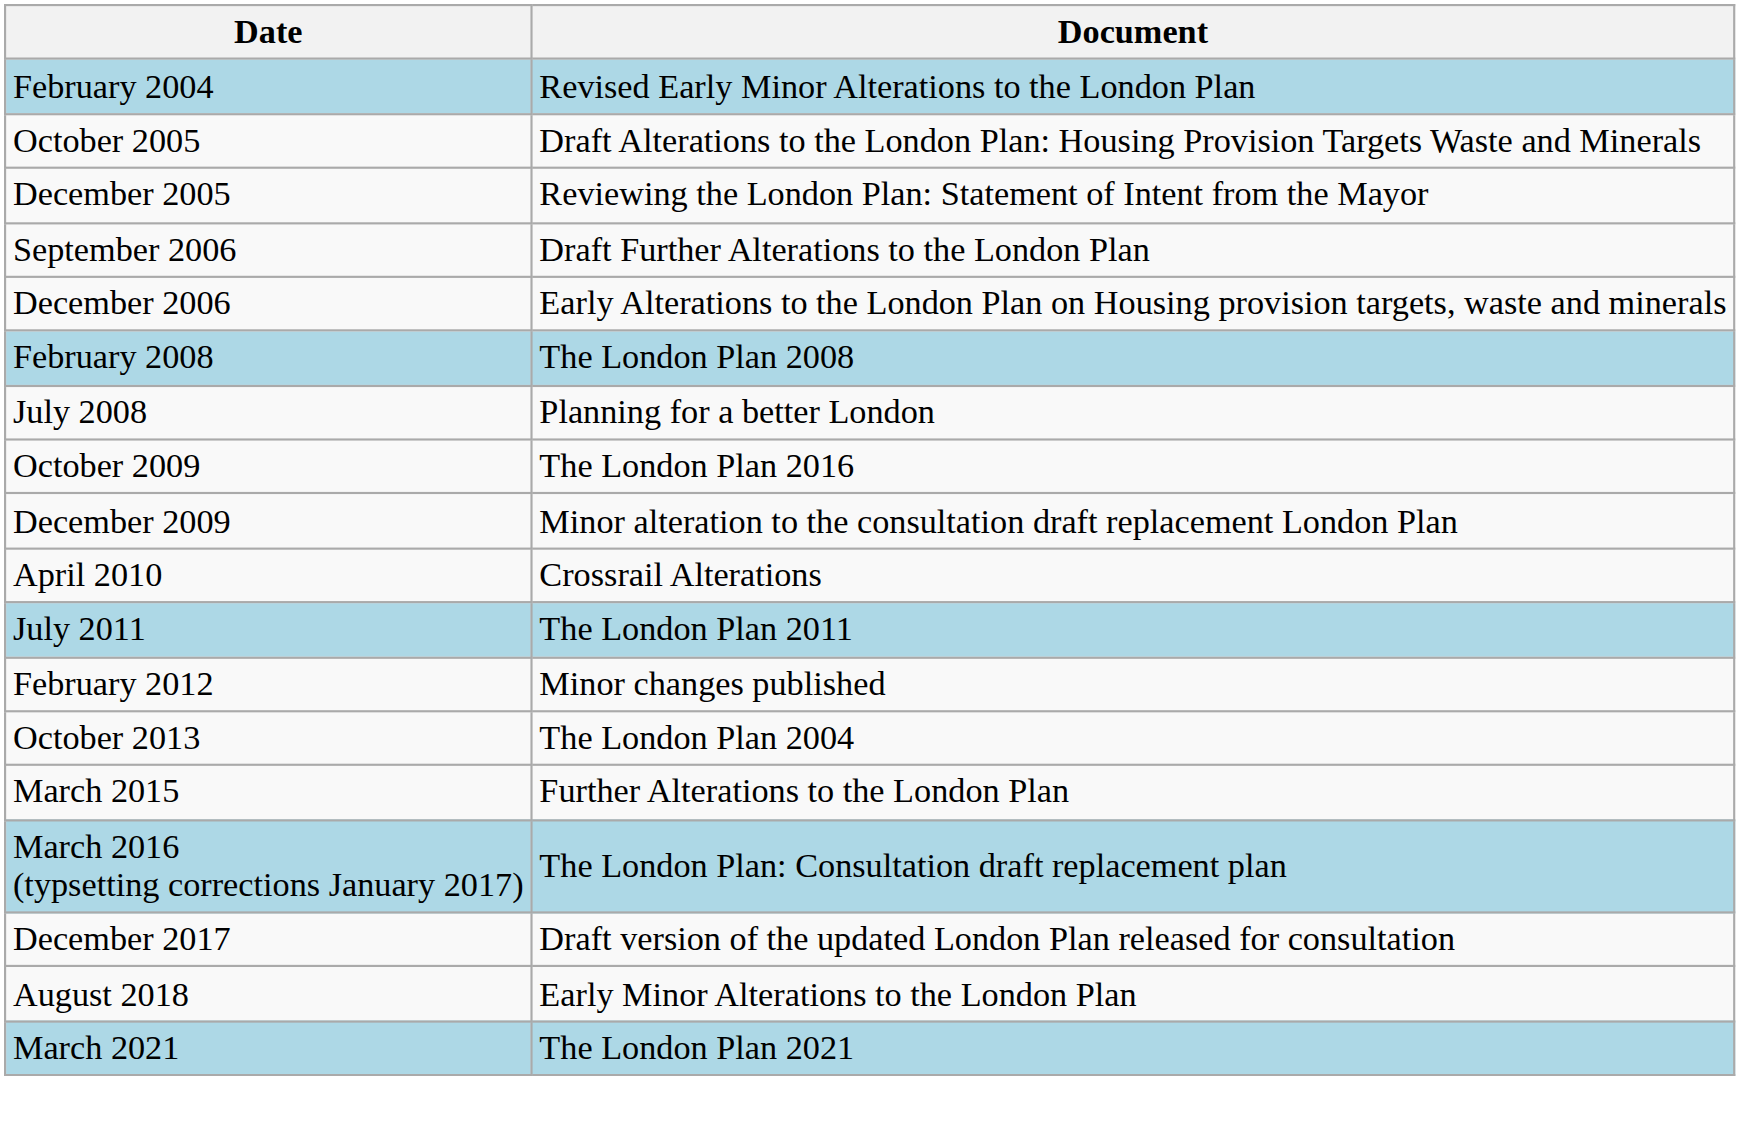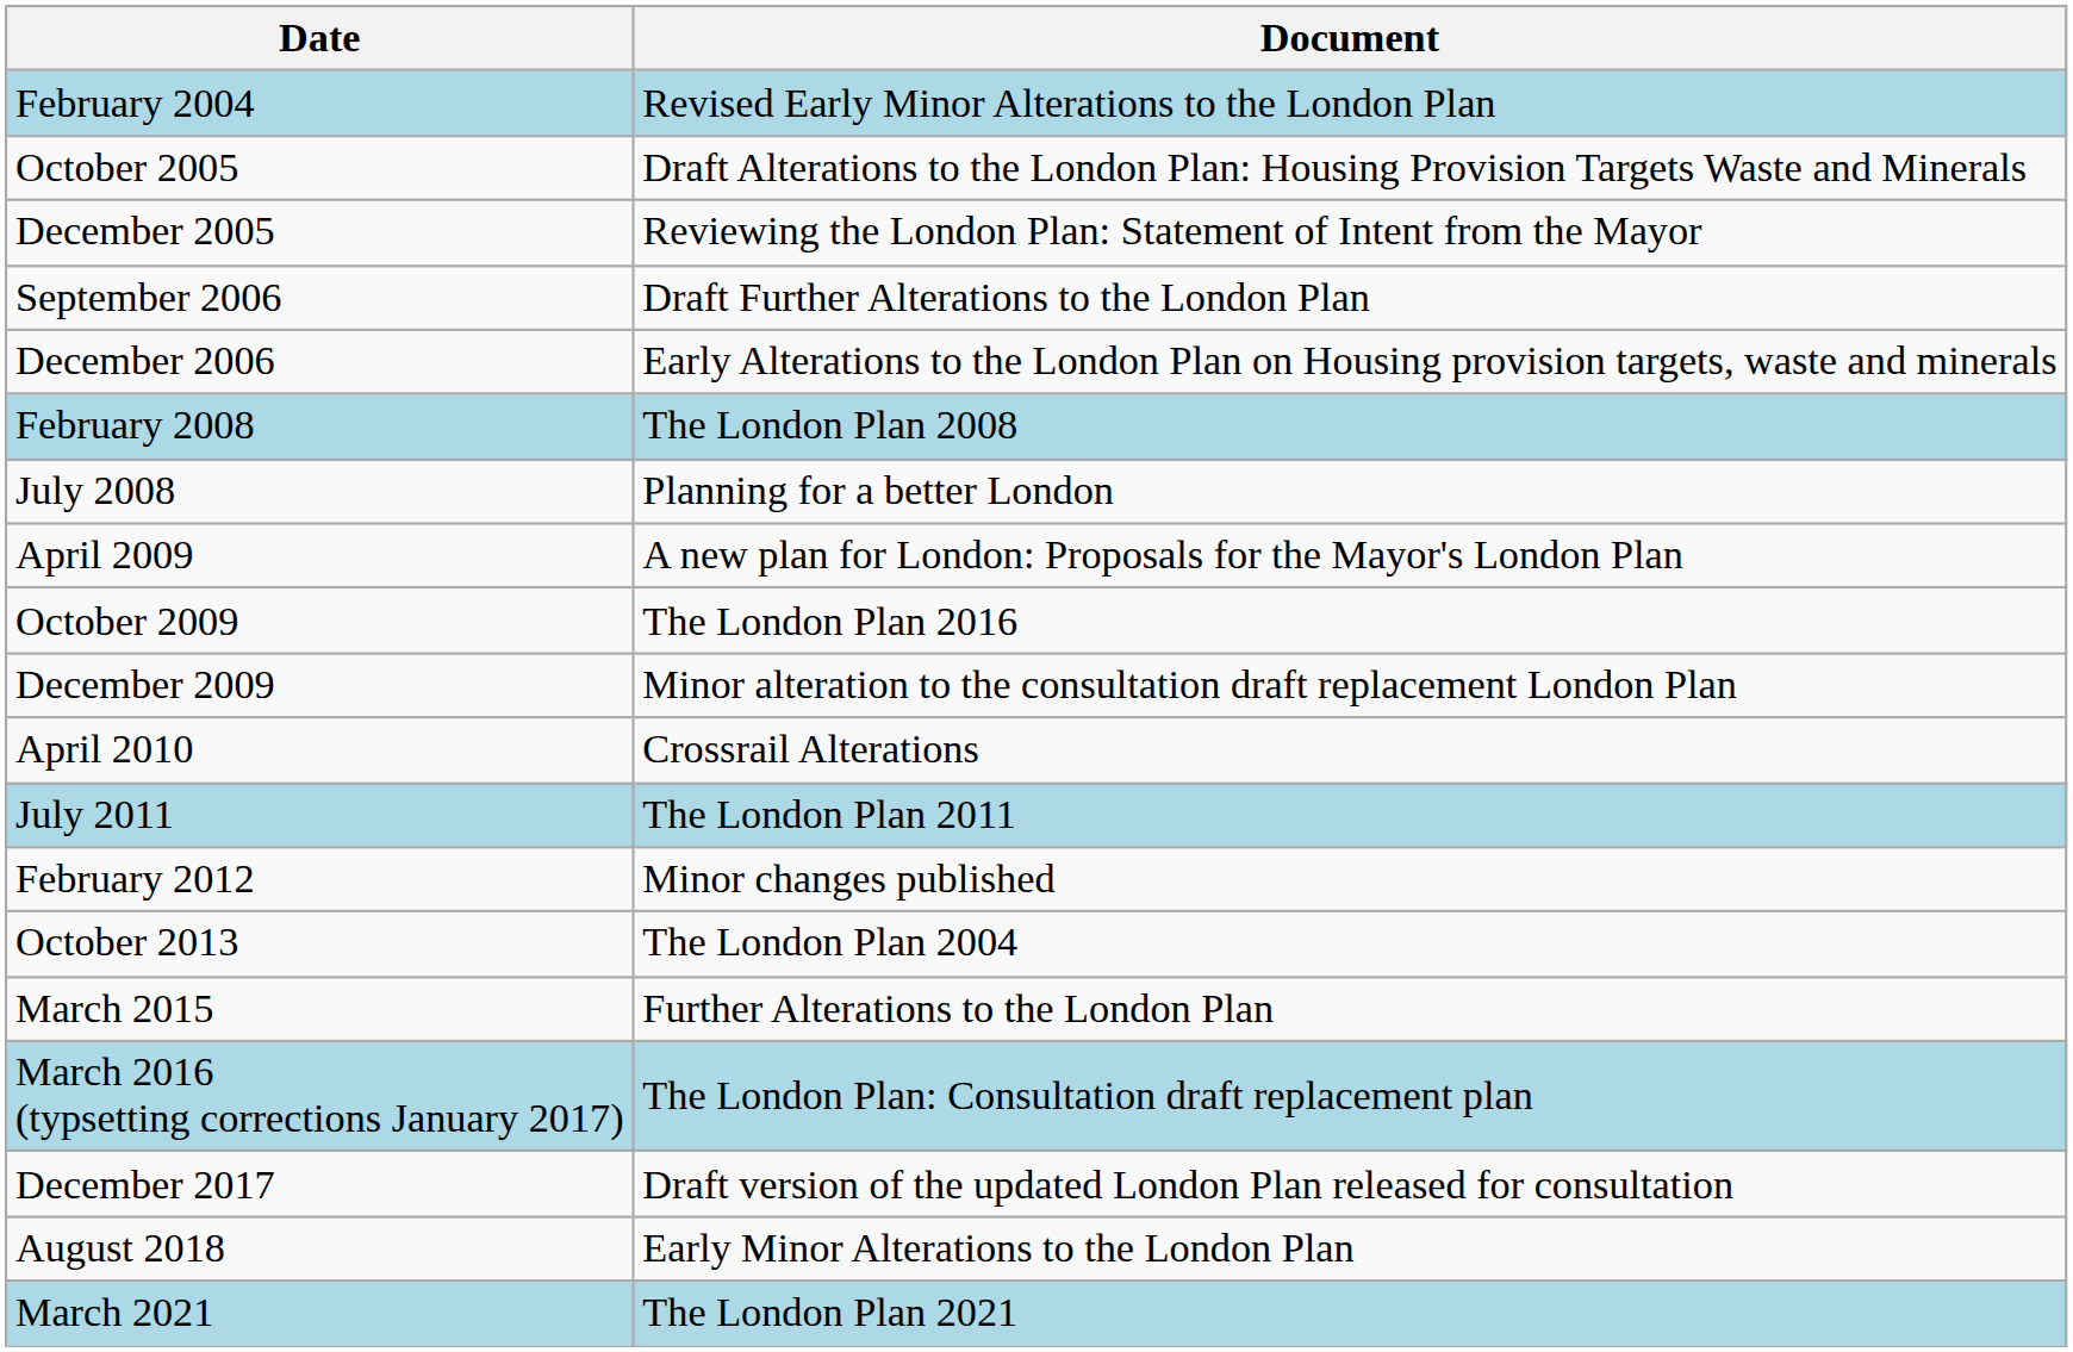 <table class="wikitable">
 <tr>
 <th>Date</th>
 <th>Document</th>
 </tr>
 <tr style="background: lightblue;">
 <td>February 2004</td>
 <td>Revised Early Minor Alterations to the London Plan</td>
 </tr>
 <tr>
 <td>October 2005</td>
 <td>Draft Alterations to the London Plan: Housing Provision Targets Waste and Minerals</td>
 </tr>
 <tr>
 <td>December 2005</td>
 <td>Reviewing the London Plan: Statement of Intent from the Mayor</td>
 </tr>
 <tr>
 <td>September 2006</td>
 <td>Draft Further Alterations to the London Plan</td>
 </tr>
 <tr>
 <td>December 2006</td>
 <td>Early Alterations to the London Plan on Housing provision targets, waste and minerals</td>
 </tr>
 <tr style="background: lightblue;">
 <td>February 2008</td>
 <td>The London Plan 2008</td>
 </tr>
 <tr>
 <td>July 2008</td>
 <td>Planning for a better London</td>
+</tr>
+<tr>
+<td>April 2009</td>
+<td>A new plan for London: Proposals for the Mayor's London Plan</td>
 </tr>
 <tr>
 <td>October 2009</td>
 <td>The London Plan 2016</td>
 </tr>
 <tr>
 <td>December 2009</td>
 <td>Minor alteration to the consultation draft replacement London Plan</td>
 </tr>
 <tr>
 <td>April 2010</td>
 <td>Crossrail Alterations</td>
 </tr>
 <tr style="background: lightblue;">
 <td>July 2011</td>
 <td>The London Plan 2011</td>
 </tr>
 <tr>
 <td>February 2012</td>
 <td>Minor changes published</td>
 </tr>
 <tr>
 <td>October 2013</td>
 <td>The London Plan 2004</td>
 </tr>
 <tr>
 <td>March 2015</td>
 <td>Further Alterations to the London Plan</td>
 </tr>
 <tr style="background: lightblue;">
 <td>March 2016<br>(typsetting corrections January 2017)</td>
 <td>The London Plan: Consultation draft replacement plan</td>
 </tr>
 <tr>
 <td>December 2017</td>
 <td>Draft version of the updated London Plan released for consultation</td>
 </tr>
 <tr>
 <td>August 2018</td>
 <td>Early Minor Alterations to the London Plan</td>
 </tr>
 <tr style="background: lightblue;">
 <td>March 2021</td>
 <td>The London Plan 2021</td>
 </tr>
 </table>
